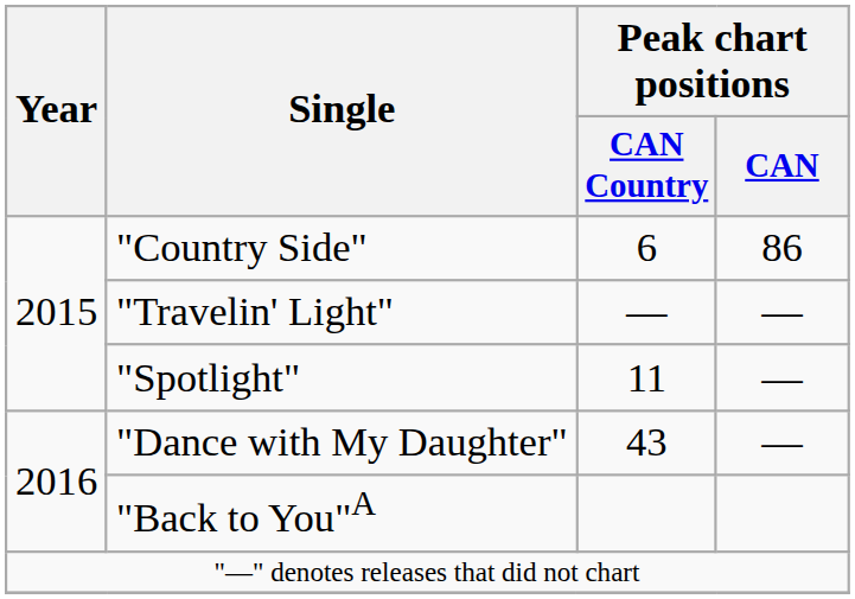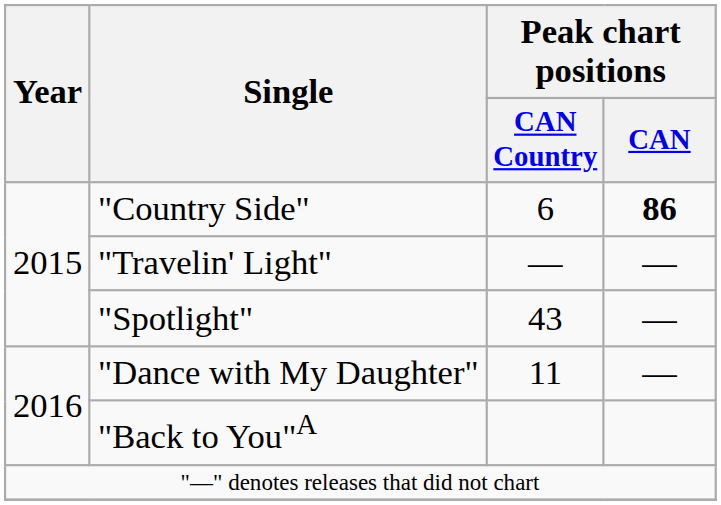 <table class="wikitable" style="text-align:center;">
 <tr>
 <th rowspan="2">Year</th>
 <th rowspan="2">Single</th>
 <th colspan="2">Peak chart<br>positions</th>
 </tr>
 <tr style="font-size:smaller;">
 <th width="45"><a href='#'>CAN Country</a><br></th>
 <th width="45"><a href='#'>CAN</a><br></th>
 </tr>
 <tr>
 <td rowspan="3">2015</td>
 <td align="left">"Country Side"</td>
 <td>6</td>
-<td>86</td>
+<td><strong>86</strong></td>
 </tr>
 <tr>
 <td align="left">"Travelin' Light"</td>
 <td>—</td>
 <td>—</td>
 </tr>
 <tr>
 <td align="left">"Spotlight"</td>
-<td>11</td>
+<td>43</td>
 <td>—</td>
 </tr>
 <tr>
 <td rowspan="2">2016</td>
 <td align="left">"Dance with My Daughter"</td>
-<td>43</td>
+<td>11</td>
 <td>—</td>
 </tr>
 <tr>
 <td align="left">"Back to You"<sup>A</sup></td>
 <td></td>
 <td></td>
 </tr>
 <tr>
 <td colspan="4" style="font-size:8pt">"—" denotes releases that did not chart</td>
 </tr>
 <tr>
 </tr>
 </table>
